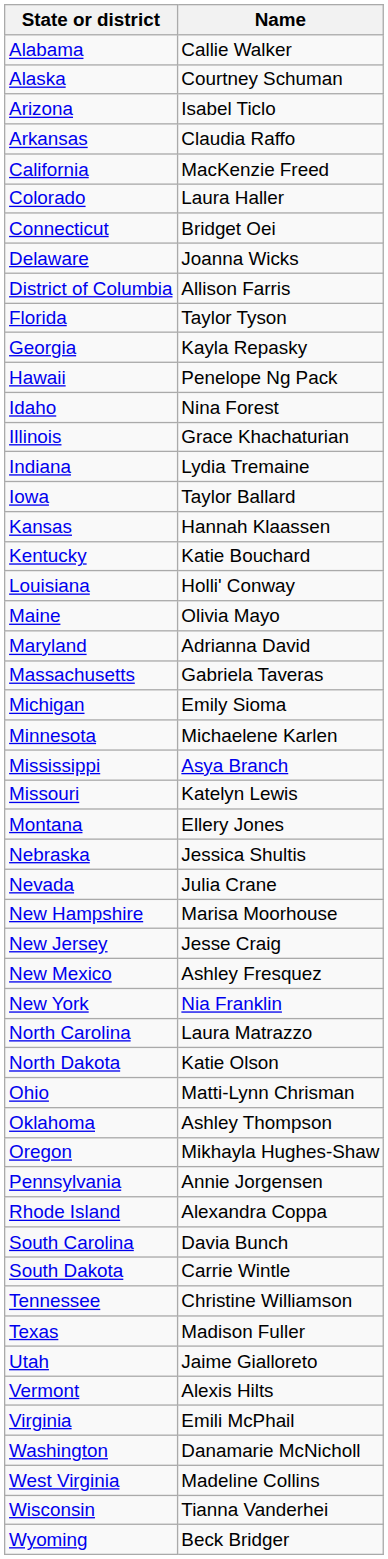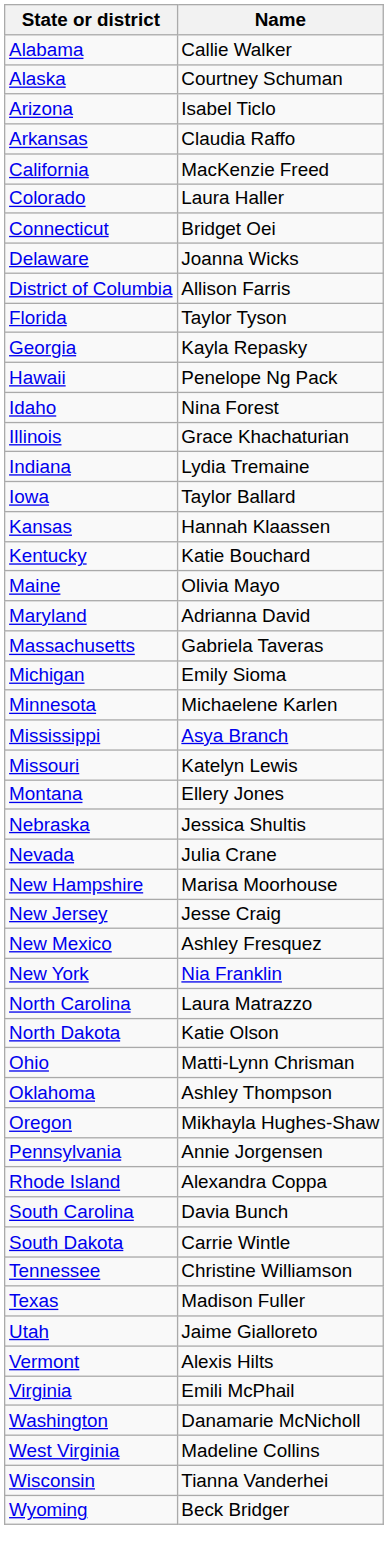 <table class="wikitable sortable" style="font-size:90%">
 <tr>
 <th>State or district</th>
 <th>Name</th>
 </tr>
 <tr>
 <td><a href='#'>Alabama</a></td>
 <td>Callie Walker</td>
 </tr>
 <tr>
 <td><a href='#'>Alaska</a></td>
 <td>Courtney Schuman</td>
 </tr>
 <tr>
 <td><a href='#'>Arizona</a></td>
 <td>Isabel Ticlo</td>
 </tr>
 <tr>
 <td><a href='#'>Arkansas</a></td>
 <td>Claudia Raffo</td>
 </tr>
 <tr>
 <td><a href='#'>California</a></td>
 <td>MacKenzie Freed</td>
 </tr>
 <tr>
 <td><a href='#'>Colorado</a></td>
 <td>Laura Haller</td>
 </tr>
 <tr>
 <td><a href='#'>Connecticut</a></td>
 <td>Bridget Oei</td>
 </tr>
 <tr>
 <td><a href='#'>Delaware</a></td>
 <td>Joanna Wicks</td>
 </tr>
 <tr>
 <td><a href='#'>District of Columbia</a></td>
 <td>Allison Farris</td>
 </tr>
 <tr>
 <td><a href='#'>Florida</a></td>
 <td>Taylor Tyson</td>
 </tr>
 <tr>
 <td><a href='#'>Georgia</a></td>
 <td>Kayla Repasky</td>
 </tr>
 <tr>
 <td><a href='#'>Hawaii</a></td>
 <td>Penelope Ng Pack</td>
 </tr>
 <tr>
 <td><a href='#'>Idaho</a></td>
 <td>Nina Forest</td>
 </tr>
 <tr>
 <td><a href='#'>Illinois</a></td>
 <td>Grace Khachaturian</td>
 </tr>
 <tr>
 <td><a href='#'>Indiana</a></td>
 <td>Lydia Tremaine</td>
 </tr>
 <tr>
 <td><a href='#'>Iowa</a></td>
 <td>Taylor Ballard</td>
 </tr>
 <tr>
 <td><a href='#'>Kansas</a></td>
 <td>Hannah Klaassen</td>
 </tr>
 <tr>
 <td><a href='#'>Kentucky</a></td>
 <td>Katie Bouchard</td>
-</tr>
-<tr>
-<td><a href='#'>Louisiana</a></td>
-<td>Holli' Conway</td>
 </tr>
 <tr>
 <td><a href='#'>Maine</a></td>
 <td>Olivia Mayo</td>
 </tr>
 <tr>
 <td><a href='#'>Maryland</a></td>
 <td>Adrianna David</td>
 </tr>
 <tr>
 <td><a href='#'>Massachusetts</a></td>
 <td>Gabriela Taveras</td>
 </tr>
 <tr>
 <td><a href='#'>Michigan</a></td>
 <td>Emily Sioma</td>
 </tr>
 <tr>
 <td><a href='#'>Minnesota</a></td>
 <td>Michaelene Karlen</td>
 </tr>
 <tr>
 <td><a href='#'>Mississippi</a></td>
 <td><a href='#'>Asya Branch</a></td>
 </tr>
 <tr>
 <td><a href='#'>Missouri</a></td>
 <td>Katelyn Lewis</td>
 </tr>
 <tr>
 <td><a href='#'>Montana</a></td>
 <td>Ellery Jones</td>
 </tr>
 <tr>
 <td><a href='#'>Nebraska</a></td>
 <td>Jessica Shultis</td>
 </tr>
 <tr>
 <td><a href='#'>Nevada</a></td>
 <td>Julia Crane</td>
 </tr>
 <tr>
 <td><a href='#'>New Hampshire</a></td>
 <td>Marisa Moorhouse</td>
 </tr>
 <tr>
 <td><a href='#'>New Jersey</a></td>
 <td>Jesse Craig</td>
 </tr>
 <tr>
 <td><a href='#'>New Mexico</a></td>
 <td>Ashley Fresquez</td>
 </tr>
 <tr>
 <td><a href='#'>New York</a></td>
 <td><a href='#'>Nia Franklin</a></td>
 </tr>
 <tr>
 <td><a href='#'>North Carolina</a></td>
 <td>Laura Matrazzo</td>
 </tr>
 <tr>
 <td><a href='#'>North Dakota</a></td>
 <td>Katie Olson</td>
 </tr>
 <tr>
 <td><a href='#'>Ohio</a></td>
 <td>Matti-Lynn Chrisman</td>
 </tr>
 <tr>
 <td><a href='#'>Oklahoma</a></td>
 <td>Ashley Thompson</td>
 </tr>
 <tr>
 <td><a href='#'>Oregon</a></td>
 <td>Mikhayla Hughes-Shaw</td>
 </tr>
 <tr>
 <td><a href='#'>Pennsylvania</a></td>
 <td>Annie Jorgensen</td>
 </tr>
 <tr>
 <td><a href='#'>Rhode Island</a></td>
 <td>Alexandra Coppa</td>
 </tr>
 <tr>
 <td><a href='#'>South Carolina</a></td>
 <td>Davia Bunch</td>
 </tr>
 <tr>
 <td><a href='#'>South Dakota</a></td>
 <td>Carrie Wintle</td>
 </tr>
 <tr>
 <td><a href='#'>Tennessee</a></td>
 <td>Christine Williamson</td>
 </tr>
 <tr>
 <td><a href='#'>Texas</a></td>
 <td>Madison Fuller</td>
 </tr>
 <tr>
 <td><a href='#'>Utah</a></td>
 <td>Jaime Gialloreto</td>
 </tr>
 <tr>
 <td><a href='#'>Vermont</a></td>
 <td>Alexis Hilts</td>
 </tr>
 <tr>
 <td><a href='#'>Virginia</a></td>
 <td>Emili McPhail</td>
 </tr>
 <tr>
 <td><a href='#'>Washington</a></td>
 <td>Danamarie McNicholl</td>
 </tr>
 <tr>
 <td><a href='#'>West Virginia</a></td>
 <td>Madeline Collins</td>
 </tr>
 <tr>
 <td><a href='#'>Wisconsin</a></td>
 <td>Tianna Vanderhei</td>
 </tr>
 <tr>
 <td><a href='#'>Wyoming</a></td>
 <td>Beck Bridger</td>
 </tr>
 </table>
